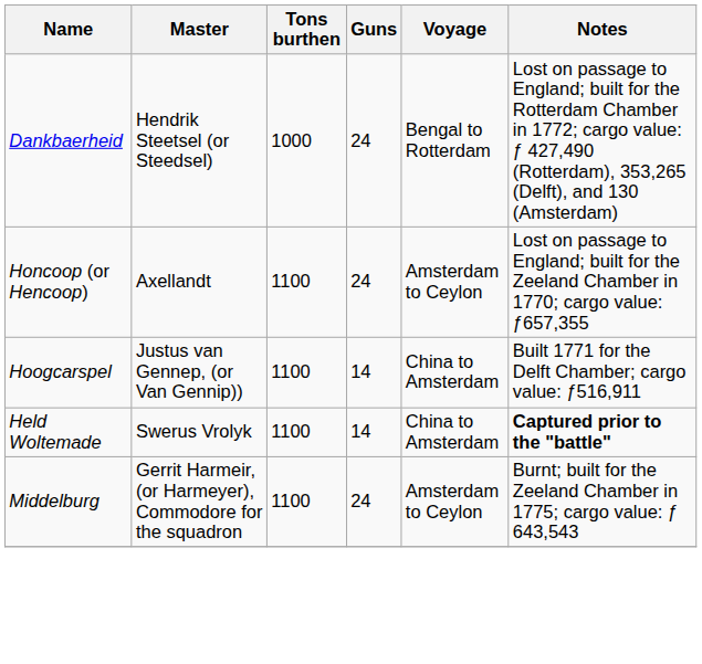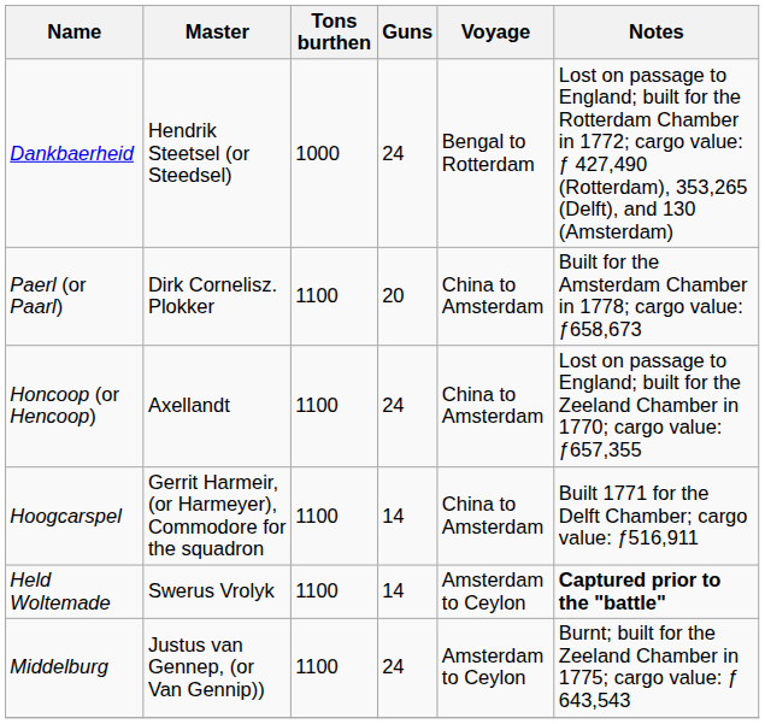 <table class="sortable wikitable">
 <tr>
 <th>Name</th>
 <th>Master</th>
 <th>Tons burthen</th>
 <th>Guns</th>
 <th>Voyage</th>
 <th>Notes</th>
 </tr>
 <tr>
 <td><em><a href='#'>Dankbaerheid</a></em></td>
 <td>Hendrik Steetsel (or Steedsel)</td>
 <td>1000</td>
 <td>24</td>
 <td>Bengal to Rotterdam</td>
 <td>Lost on passage to England; built for the Rotterdam Chamber in 1772; cargo value: ƒ 427,490 (Rotterdam), 353,265 (Delft), and 130 (Amsterdam)</td>
 </tr>
 <tr>
+<td><em>Paerl</em> (or <em>Paarl</em>)</td>
+<td>Dirk Cornelisz. Plokker</td>
+<td>1100</td>
+<td>20</td>
+<td>China to Amsterdam</td>
+<td>Built for the Amsterdam Chamber in 1778; cargo value: ƒ658,673</td>
+</tr>
+<tr>
 <td><em>Honcoop</em> (or <em>Hencoop</em>)</td>
 <td>Axellandt</td>
 <td>1100</td>
 <td>24</td>
-<td>Amsterdam to Ceylon</td>
+<td>China to Amsterdam</td>
 <td>Lost on passage to England; built for the Zeeland Chamber in 1770; cargo value: ƒ657,355</td>
 </tr>
 <tr>
 <td><em>Hoogcarspel</em></td>
-<td>Justus van Gennep, (or Van Gennip))</td>
+<td>Gerrit Harmeir, (or Harmeyer), Commodore for the squadron</td>
 <td>1100</td>
 <td>14</td>
 <td>China to Amsterdam</td>
 <td>Built 1771 for the Delft Chamber; cargo value: ƒ516,911</td>
 </tr>
 <tr>
 <td><em>Held Woltemade</em></td>
 <td>Swerus Vrolyk</td>
 <td>1100</td>
 <td>14</td>
-<td>China to Amsterdam</td>
+<td>Amsterdam to Ceylon</td>
 <td><strong>Captured prior to the "battle"</strong></td>
 </tr>
 <tr>
 <td><em>Middelburg</em></td>
-<td>Gerrit Harmeir, (or Harmeyer), Commodore for the squadron</td>
+<td>Justus van Gennep, (or Van Gennip))</td>
 <td>1100</td>
 <td>24</td>
 <td>Amsterdam to Ceylon</td>
 <td>Burnt; built for the Zeeland Chamber in 1775; cargo value: ƒ 643,543</td>
 </tr>
 <tr>
 </tr>
 </table>
